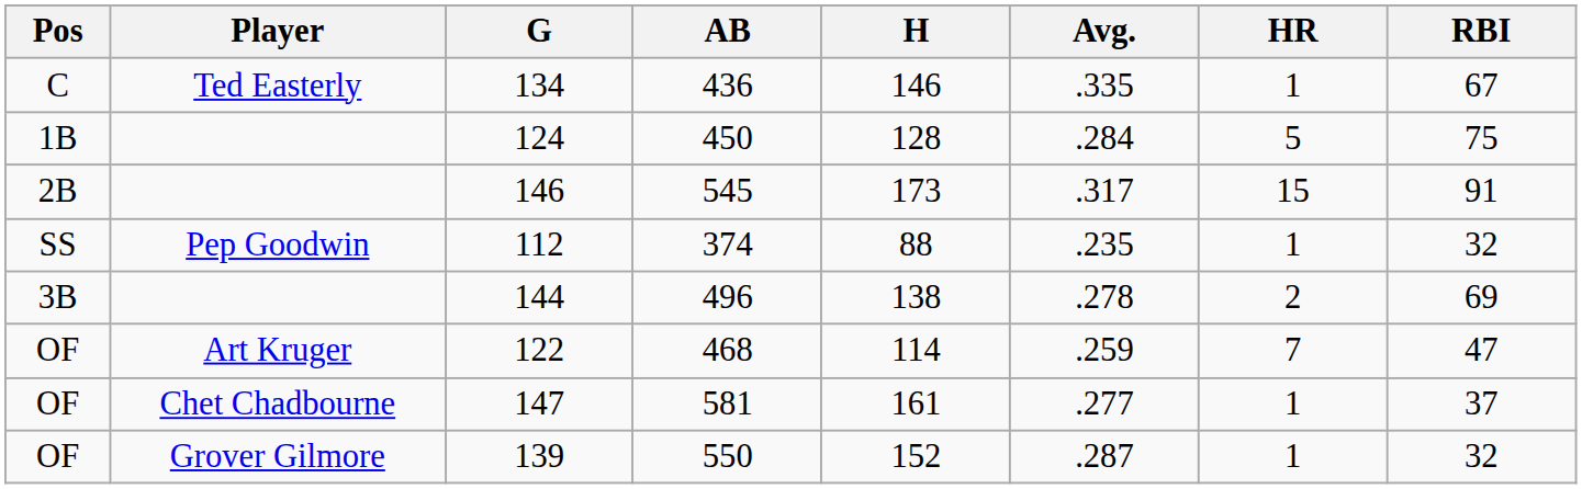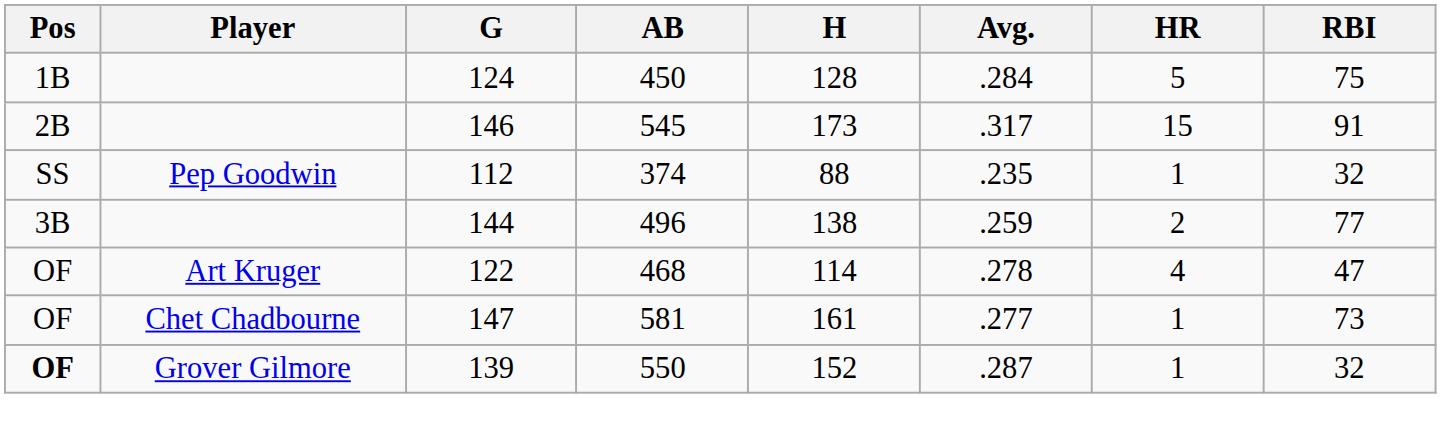 <table class="wikitable sortable">
 <tr>
 <th bgcolor="#DDDDFF" width="5%">Pos</th>
 <th bgcolor="#DDDDFF" width="16%">Player</th>
 <th bgcolor="#DDDDFF" width="9%">G</th>
 <th bgcolor="#DDDDFF" width="9%">AB</th>
 <th bgcolor="#DDDDFF" width="9%">H</th>
 <th bgcolor="#DDDDFF" width="9%">Avg.</th>
 <th bgcolor="#DDDDFF" width="9%">HR</th>
 <th bgcolor="#DDDDFF" width="9%">RBI</th>
-</tr>
-<tr align="center">
-<td>C</td>
-<td><a href='#'>Ted Easterly</a></td>
-<td>134</td>
-<td>436</td>
-<td>146</td>
-<td>.335</td>
-<td>1</td>
-<td>67</td>
 </tr>
 <tr align="center">
 <td>1B</td>
 <td></td>
 <td>124</td>
 <td>450</td>
 <td>128</td>
 <td>.284</td>
 <td>5</td>
 <td>75</td>
 </tr>
 <tr align="center">
 <td>2B</td>
 <td></td>
 <td>146</td>
 <td>545</td>
 <td>173</td>
 <td>.317</td>
 <td>15</td>
 <td>91</td>
 </tr>
 <tr align="center">
 <td>SS</td>
 <td><a href='#'>Pep Goodwin</a></td>
 <td>112</td>
 <td>374</td>
 <td>88</td>
 <td>.235</td>
 <td>1</td>
 <td>32</td>
 </tr>
 <tr align="center">
 <td>3B</td>
 <td></td>
 <td>144</td>
 <td>496</td>
 <td>138</td>
-<td>.278</td>
+<td>.259</td>
 <td>2</td>
-<td>69</td>
+<td>77</td>
 </tr>
 <tr align="center">
 <td>OF</td>
 <td><a href='#'>Art Kruger</a></td>
 <td>122</td>
 <td>468</td>
 <td>114</td>
-<td>.259</td>
-<td>7</td>
+<td>.278</td>
+<td>4</td>
 <td>47</td>
 </tr>
 <tr align="center">
 <td>OF</td>
 <td><a href='#'>Chet Chadbourne</a></td>
 <td>147</td>
 <td>581</td>
 <td>161</td>
 <td>.277</td>
 <td>1</td>
-<td>37</td>
+<td>73</td>
 </tr>
 <tr align="center">
-<td>OF</td>
+<td><strong>OF</strong></td>
 <td><a href='#'>Grover Gilmore</a></td>
 <td>139</td>
 <td>550</td>
 <td>152</td>
 <td>.287</td>
 <td>1</td>
 <td>32</td>
 </tr>
 </table>
